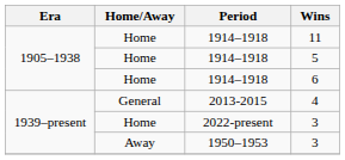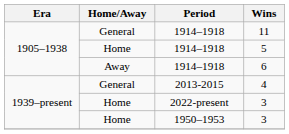 <table class="wikitable sortable" style="text-align:center">
 <tr>
 <th width=100px>Era</th>
 <th width=100px>Home/Away</th>
 <th width=120px>Period</th>
 <th width=50px>Wins</th>
 </tr>
 <tr>
 <td rowspan=3>1905–1938</td>
-<td>Home</td>
+<td>General</td>
 <td>1914–1918</td>
 <td>11</td>
 </tr>
 <tr>
 <td>Home</td>
 <td>1914–1918</td>
 <td>5</td>
 </tr>
 <tr>
-<td>Home</td>
+<td>Away</td>
 <td>1914–1918</td>
 <td>6</td>
 </tr>
 <tr>
 <td rowspan=3>1939–present</td>
 <td>General</td>
 <td>2013-2015</td>
 <td>4</td>
 </tr>
 <tr>
 <td>Home</td>
 <td>2022-present</td>
 <td>3</td>
 </tr>
 <tr>
-<td>Away</td>
+<td>Home</td>
 <td>1950–1953</td>
 <td>3</td>
 </tr>
 <tr>
 </tr>
 </table>
